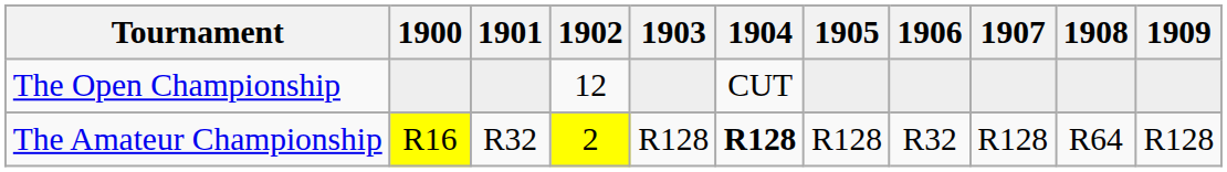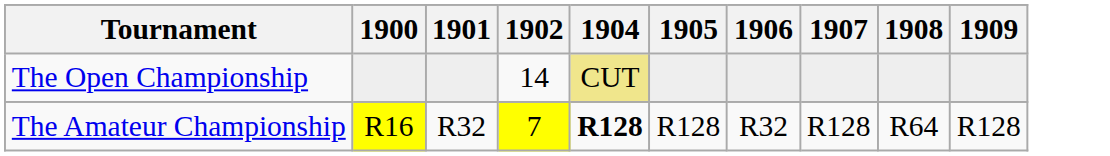 <table class="wikitable" style="font-size:95%;text-align:center;">
 <tr>
 <th>Tournament</th>
 <th>1900</th>
 <th>1901</th>
 <th>1902</th>
-<th>1903</th>
 <th>1904</th>
 <th>1905</th>
 <th>1906</th>
 <th>1907</th>
 <th>1908</th>
 <th>1909</th>
 </tr>
 <tr>
 <td align=left><a href='#'>The Open Championship</a></td>
 <td style="background:#eeeeee;"></td>
 <td style="background:#eeeeee;"></td>
-<td>12</td>
-<td style="background:#eeeeee;"></td>
-<td>CUT</td>
+<td>14</td>
+<td style="background: khaki;">CUT</td>
 <td style="background:#eeeeee;"></td>
 <td style="background:#eeeeee;"></td>
 <td style="background:#eeeeee;"></td>
 <td style="background:#eeeeee;"></td>
 <td style="background:#eeeeee;"></td>
 </tr>
 <tr>
 <td style="text-align:left;"><a href='#'>The Amateur Championship</a></td>
 <td style="background:yellow;">R16</td>
 <td>R32</td>
-<td style="background:yellow;">2</td>
-<td>R128</td>
+<td style="background:yellow;">7</td>
 <td><strong>R128</strong></td>
 <td>R128</td>
 <td>R32</td>
 <td>R128</td>
 <td>R64</td>
 <td>R128</td>
 </tr>
 </table>
